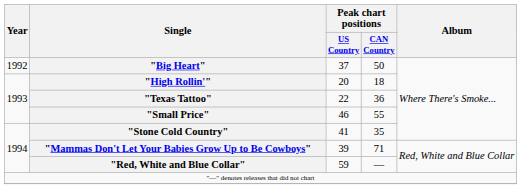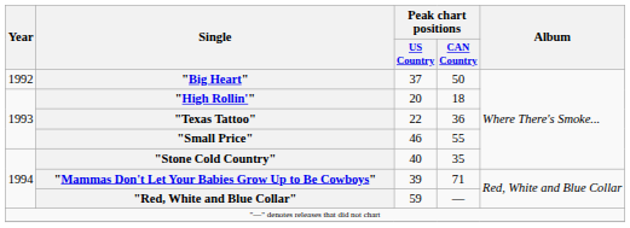 <table class="wikitable plainrowheaders" style="text-align:center;">
 <tr>
 <th rowspan="2">Year</th>
 <th rowspan="2" style="width:28em;">Single</th>
 <th colspan="2">Peak chart<br>positions</th>
 <th rowspan="2">Album</th>
 </tr>
 <tr style="font-size:smaller;">
 <th width="45"><a href='#'>US Country</a></th>
 <th width="45"><a href='#'>CAN Country</a></th>
 </tr>
 <tr>
 <td>1992</td>
 <th scope="row">"<a href='#'>Big Heart</a>"</th>
 <td>37</td>
 <td>50</td>
 <td align="left" rowspan="5"><em>Where There's Smoke...</em></td>
 </tr>
 <tr>
 <td rowspan="3">1993</td>
 <th scope="row">"<a href='#'>High Rollin'</a>"</th>
 <td>20</td>
 <td>18</td>
 </tr>
 <tr>
 <th scope="row">"Texas Tattoo"</th>
 <td>22</td>
 <td>36</td>
 </tr>
 <tr>
 <th scope="row">"Small Price"</th>
 <td>46</td>
 <td>55</td>
 </tr>
 <tr>
 <td rowspan="3">1994</td>
 <th scope="row">"Stone Cold Country"</th>
-<td>41</td>
+<td>40</td>
 <td>35</td>
 </tr>
 <tr>
 <th scope="row">"<a href='#'>Mammas Don't Let Your Babies Grow Up to Be Cowboys</a>"</th>
 <td>39</td>
 <td>71</td>
 <td align="left" rowspan="2"><em>Red, White and Blue Collar</em></td>
 </tr>
 <tr>
 <th scope="row">"Red, White and Blue Collar"</th>
 <td>59</td>
 <td>—</td>
 </tr>
 <tr>
 <td colspan="5" style="font-size:8pt">"—" denotes releases that did not chart</td>
 </tr>
 <tr>
 </tr>
 </table>
